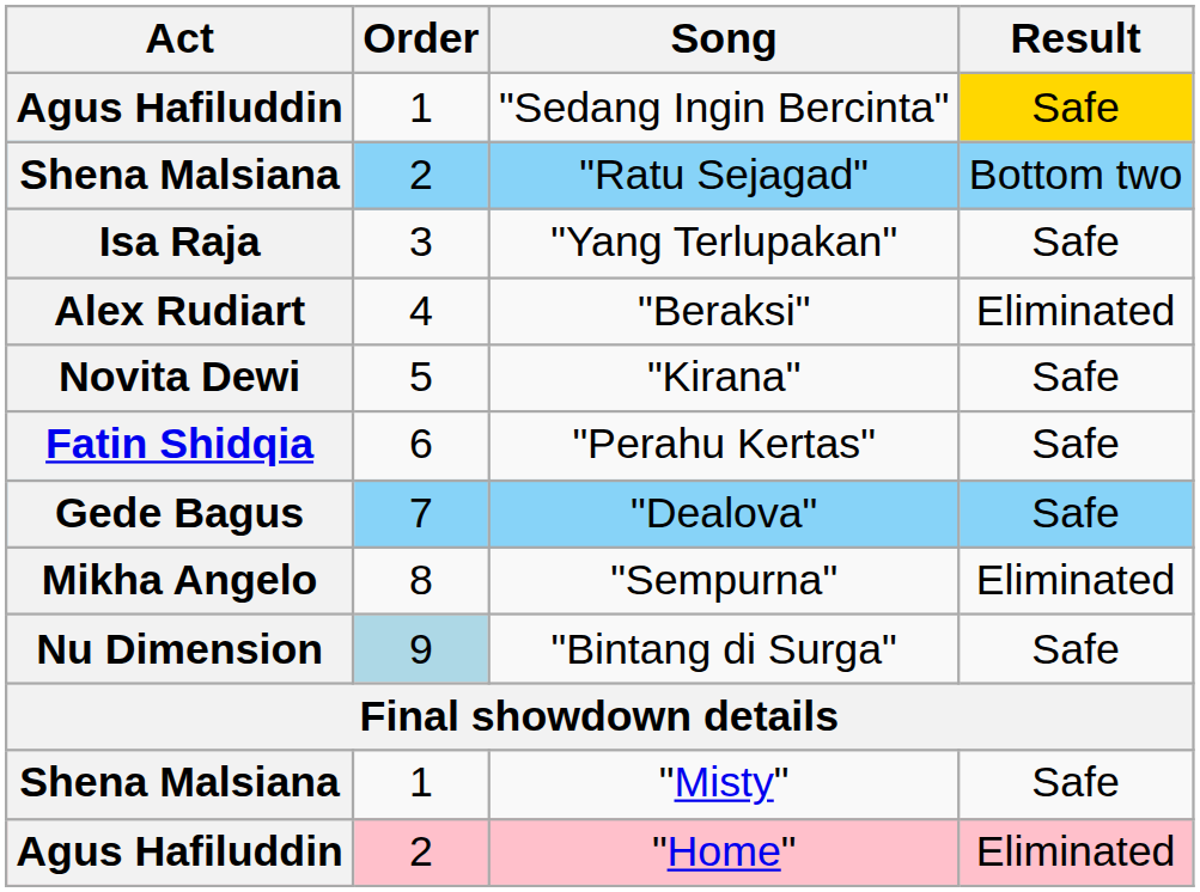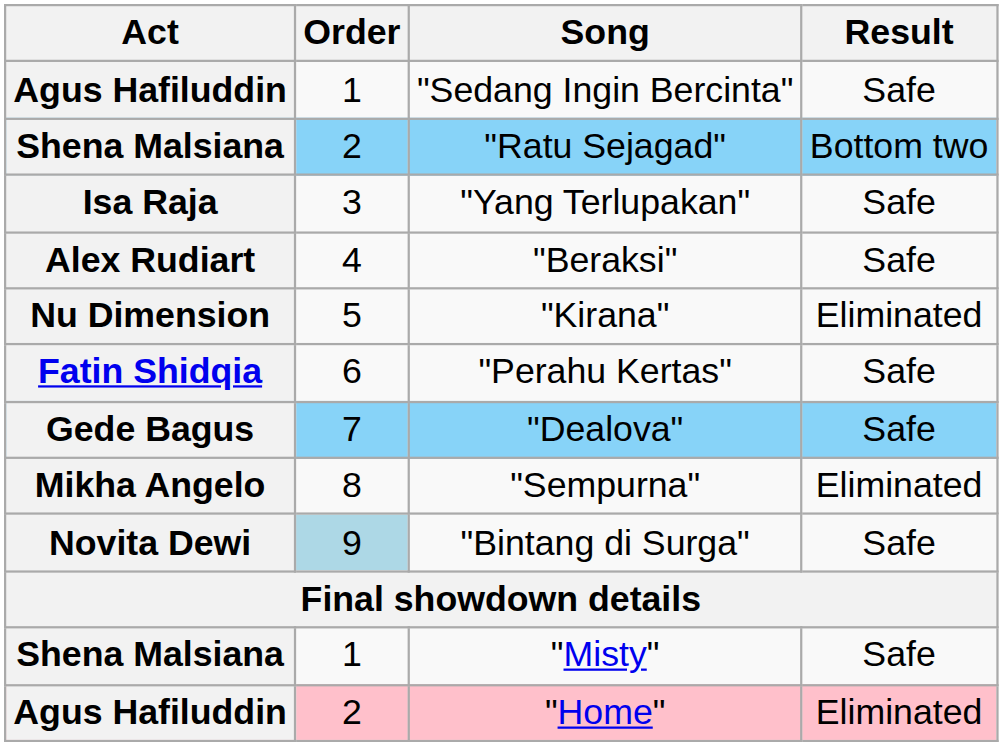 <table class="wikitable plainrowheaders" style="text-align:center;">
 <tr>
 <th scope="col">Act</th>
 <th scope="col">Order</th>
 <th scope="col">Song</th>
 <th scope="col">Result</th>
 </tr>
 <tr>
 <th scope="row">Agus Hafiluddin</th>
 <td>1</td>
 <td>"Sedang Ingin Bercinta"</td>
-<td style="background: gold;">Safe</td>
+<td>Safe</td>
 </tr>
 <tr style="background:#87D3F8;">
 <th scope="row">Shena Malsiana</th>
 <td>2</td>
 <td>"Ratu Sejagad"</td>
 <td>Bottom two</td>
 </tr>
 <tr>
 <th scope="row">Isa Raja</th>
 <td>3</td>
 <td>"Yang Terlupakan"</td>
 <td>Safe</td>
 </tr>
 <tr>
 <th scope="row">Alex Rudiart</th>
 <td>4</td>
 <td>"Beraksi"</td>
-<td>Eliminated</td>
+<td>Safe</td>
 </tr>
 <tr>
-<th scope="row">Novita Dewi</th>
+<th scope="row">Nu Dimension</th>
 <td>5</td>
 <td>"Kirana"</td>
-<td>Safe</td>
+<td>Eliminated</td>
 </tr>
 <tr>
 <th scope="row"><a href='#'>Fatin Shidqia</a></th>
 <td>6</td>
 <td>"Perahu Kertas"</td>
 <td>Safe</td>
 </tr>
 <tr style="background:#87D3F8;">
 <th scope="row">Gede Bagus</th>
 <td>7</td>
 <td>"Dealova"</td>
 <td>Safe</td>
 </tr>
 <tr>
 <th scope="row">Mikha Angelo</th>
 <td>8</td>
 <td>"Sempurna"</td>
 <td>Eliminated</td>
 </tr>
 <tr>
-<th scope="row">Nu Dimension</th>
+<th scope="row">Novita Dewi</th>
 <td style="background: lightblue;">9</td>
 <td>"Bintang di Surga"</td>
 <td>Safe</td>
 </tr>
 <tr>
 <th colspan="4">Final showdown details</th>
 </tr>
 <tr>
 <th scope="row">Shena Malsiana</th>
 <td>1</td>
 <td>"<a href='#'>Misty</a>"</td>
 <td>Safe</td>
 </tr>
 <tr style="background:pink;">
 <th scope="row">Agus Hafiluddin</th>
 <td>2</td>
 <td>"<a href='#'>Home</a>"</td>
 <td>Eliminated</td>
 </tr>
 </table>
